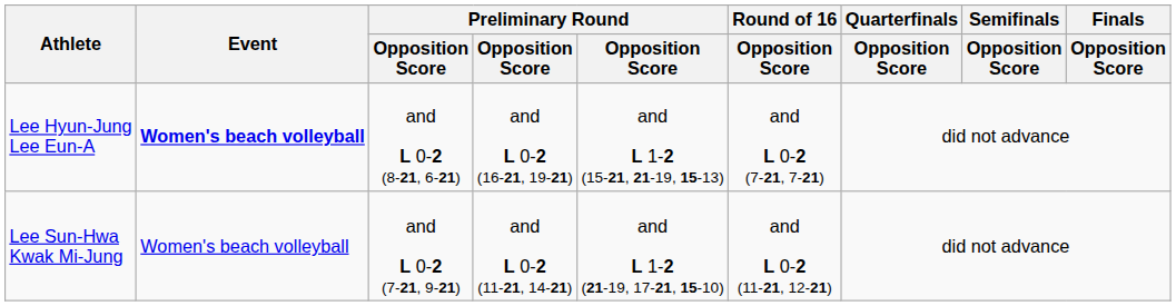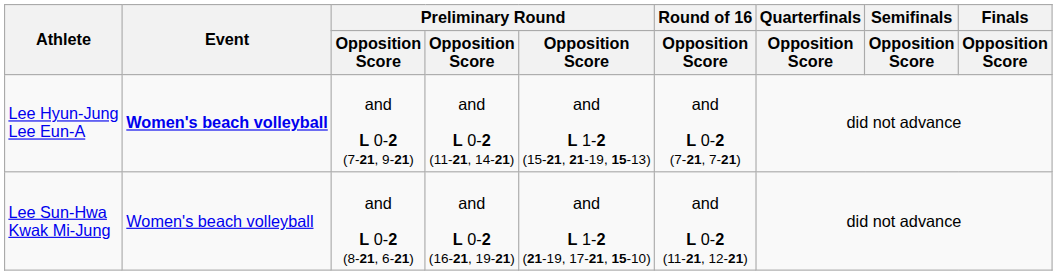 <table class="wikitable" border="1" style="font-size:90%">
 <tr>
 <th rowspan=2>Athlete</th>
 <th rowspan=2>Event</th>
 <th colspan=3>Preliminary Round</th>
 <th>Round of 16</th>
 <th>Quarterfinals</th>
 <th>Semifinals</th>
 <th>Finals</th>
 </tr>
 <tr>
 <th>Opposition<br>Score</th>
 <th>Opposition<br>Score</th>
 <th>Opposition<br>Score</th>
 <th>Opposition<br>Score</th>
 <th>Opposition<br>Score</th>
 <th>Opposition<br>Score</th>
 <th>Opposition<br>Score</th>
 </tr>
 <tr>
 <td><a href='#'>Lee Hyun-Jung</a> <br> <a href='#'>Lee Eun-A</a></td>
 <td><strong><a href='#'>Women's beach volleyball</a></strong></td>
-<td align=center><br>and<br><br><strong>L</strong> 0-<strong>2</strong><br><small>(8-<strong>21</strong>, 6-<strong>21</strong>)</small></td>
-<td align=center><br>and<br><br><strong>L</strong> 0-<strong>2</strong><br><small>(16-<strong>21</strong>, 19-<strong>21</strong>)</small></td>
+<td align=center><br>and<br><br><strong>L</strong> 0-<strong>2</strong><br><small>(7-<strong>21</strong>, 9-<strong>21</strong>)</small></td>
+<td align=center><br>and<br><br><strong>L</strong> 0-<strong>2</strong><br><small>(11-<strong>21</strong>, 14-<strong>21</strong>)</small></td>
 <td align=center><br>and<br><br><strong>L</strong> 1-<strong>2</strong><br><small>(15-<strong>21</strong>, <strong>21</strong>-19, <strong>15</strong>-13)</small></td>
 <td align=center><br>and<br><br><strong>L</strong> 0-<strong>2</strong><br><small>(7-<strong>21</strong>, 7-<strong>21</strong>)</small></td>
 <td align=center colspan="7">did not advance</td>
 </tr>
 <tr>
 <td><a href='#'>Lee Sun-Hwa</a> <br> <a href='#'>Kwak Mi-Jung</a></td>
 <td><a href='#'>Women's beach volleyball</a></td>
-<td align=center><br>and<br><br><strong>L</strong> 0-<strong>2</strong><br><small>(7-<strong>21</strong>, 9-<strong>21</strong>)</small></td>
-<td align=center><br>and<br><br><strong>L</strong> 0-<strong>2</strong><br><small>(11-<strong>21</strong>, 14-<strong>21</strong>)</small></td>
+<td align=center><br>and<br><br><strong>L</strong> 0-<strong>2</strong><br><small>(8-<strong>21</strong>, 6-<strong>21</strong>)</small></td>
+<td align=center><br>and<br><br><strong>L</strong> 0-<strong>2</strong><br><small>(16-<strong>21</strong>, 19-<strong>21</strong>)</small></td>
 <td align=center><br>and<br><br><strong>L</strong> 1-<strong>2</strong><br><small>(<strong>21</strong>-19, 17-<strong>21</strong>, <strong>15</strong>-10)</small></td>
 <td align=center><br>and<br><br><strong>L</strong> 0-<strong>2</strong><br><small>(11-<strong>21</strong>, 12-<strong>21</strong>)</small></td>
 <td align=center colspan="7">did not advance</td>
 </tr>
 </table>
